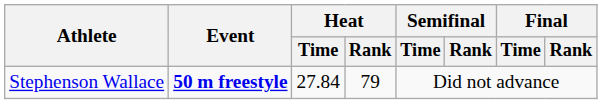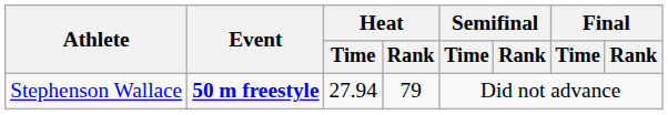 <table class=wikitable style="font-size:90%">
 <tr>
 <th rowspan="2">Athlete</th>
 <th rowspan="2">Event</th>
 <th colspan="2">Heat</th>
 <th colspan="2">Semifinal</th>
 <th colspan="2">Final</th>
 </tr>
 <tr style="font-size:95%">
 <th>Time</th>
 <th>Rank</th>
 <th>Time</th>
 <th>Rank</th>
 <th>Time</th>
 <th>Rank</th>
 </tr>
 <tr align=center>
 <td align=left><a href='#'>Stephenson Wallace</a></td>
 <td align=left><strong><a href='#'>50 m freestyle</a></strong></td>
-<td>27.84</td>
+<td>27.94</td>
 <td>79</td>
 <td colspan=4>Did not advance</td>
 </tr>
 </table>
